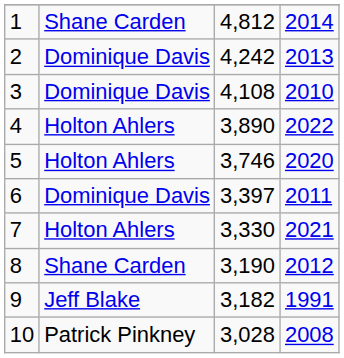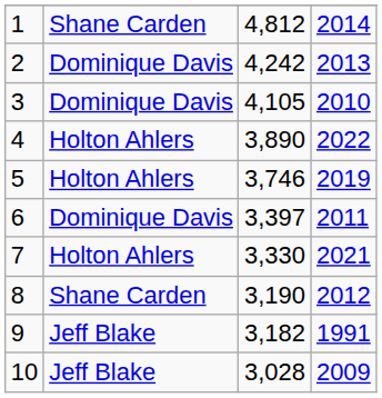 <table class="wikitable">
 <tr>
 </tr>
 <tr>
 <td>1</td>
 <td><a href='#'>Shane Carden</a></td>
 <td><abbr>4,812</abbr></td>
 <td><a href='#'>2014</a></td>
 </tr>
 <tr>
 <td>2</td>
 <td><a href='#'>Dominique Davis</a></td>
 <td><abbr>4,242</abbr></td>
 <td><a href='#'>2013</a></td>
 </tr>
 <tr>
 <td>3</td>
 <td><a href='#'>Dominique Davis</a></td>
-<td><abbr>4,108</abbr></td>
+<td><abbr>4,105</abbr></td>
 <td><a href='#'>2010</a></td>
 </tr>
 <tr>
 <td>4</td>
 <td><a href='#'>Holton Ahlers</a></td>
 <td><abbr>3,890</abbr></td>
 <td><a href='#'>2022</a></td>
 </tr>
 <tr>
 <td>5</td>
 <td><a href='#'>Holton Ahlers</a></td>
 <td><abbr>3,746</abbr></td>
-<td><a href='#'>2020</a></td>
+<td><a href='#'>2019</a></td>
 </tr>
 <tr>
 <td>6</td>
 <td><a href='#'>Dominique Davis</a></td>
 <td><abbr>3,397</abbr></td>
 <td><a href='#'>2011</a></td>
 </tr>
 <tr>
 <td>7</td>
 <td><a href='#'>Holton Ahlers</a></td>
 <td><abbr>3,330</abbr></td>
 <td><a href='#'>2021</a></td>
 </tr>
 <tr>
 <td>8</td>
 <td><a href='#'>Shane Carden</a></td>
 <td><abbr>3,190</abbr></td>
 <td><a href='#'>2012</a></td>
 </tr>
 <tr>
 <td>9</td>
 <td><a href='#'>Jeff Blake</a></td>
 <td><abbr>3,182</abbr></td>
 <td><a href='#'>1991</a></td>
 </tr>
 <tr>
 <td>10</td>
-<td>Patrick Pinkney</td>
+<td><a href='#'>Jeff Blake</a></td>
 <td><abbr>3,028</abbr></td>
-<td><a href='#'>2008</a></td>
+<td><a href='#'>2009</a></td>
 </tr>
 </table>
